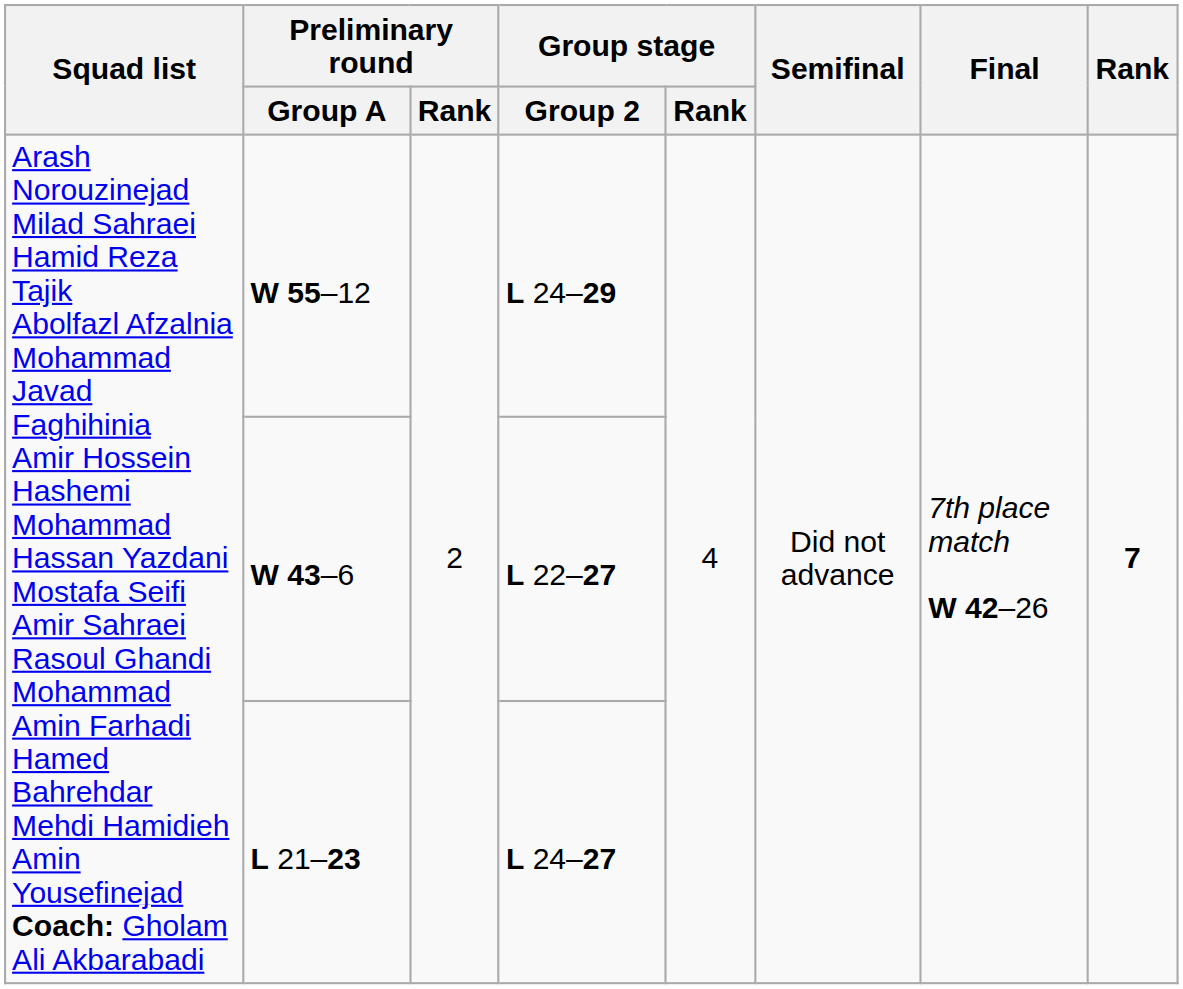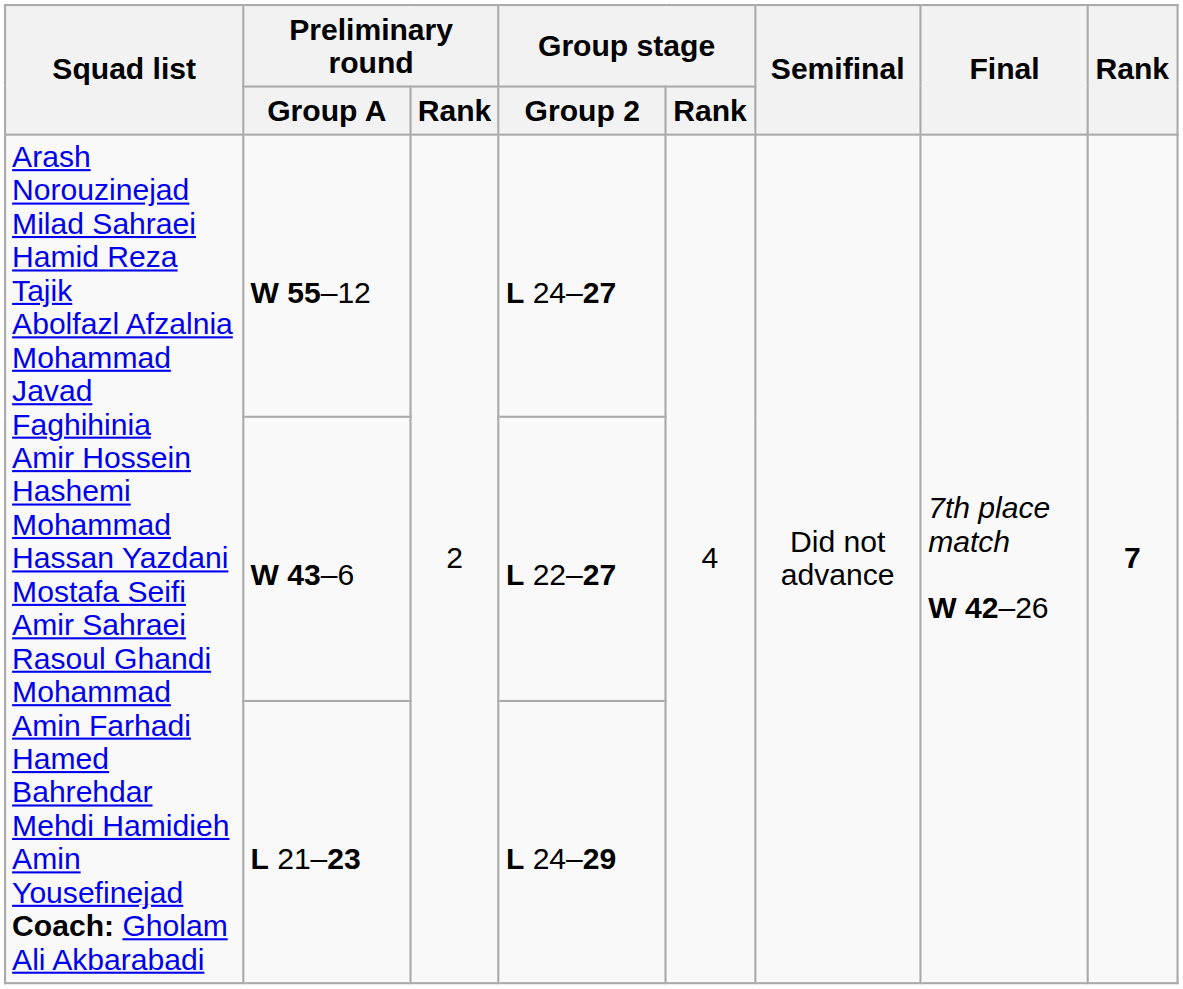 <table class="wikitable" width="90%" style="text-align:left; font-size:90%">
 <tr>
 <th rowspan="2" width="20%">Squad list</th>
 <th colspan="2">Preliminary round</th>
 <th colspan="2">Group stage</th>
 <th rowspan="2" width="14%">Semifinal</th>
 <th rowspan="2" width="14%">Final</th>
 <th rowspan="2" width="5%">Rank</th>
 </tr>
 <tr>
 <th width="14%">Group A</th>
 <th width="5%">Rank</th>
 <th width="14%">Group 2</th>
 <th width="5%">Rank</th>
 </tr>
 <tr>
 <td rowspan="3"><a href='#'>Arash Norouzinejad</a><br><a href='#'>Milad Sahraei</a><br><a href='#'>Hamid Reza Tajik</a><br><a href='#'>Abolfazl Afzalnia</a><br><a href='#'>Mohammad Javad Faghihinia</a><br><a href='#'>Amir Hossein Hashemi</a><br><a href='#'>Mohammad Hassan Yazdani</a><br><a href='#'>Mostafa Seifi</a><br><a href='#'>Amir Sahraei</a><br><a href='#'>Rasoul Ghandi</a><br><a href='#'>Mohammad Amin Farhadi</a><br><a href='#'>Hamed Bahrehdar</a><br><a href='#'>Mehdi Hamidieh</a><br><a href='#'>Amin Yousefinejad</a><br><strong>Coach:</strong> <a href='#'>Gholam Ali Akbarabadi</a></td>
 <td><br><strong>W</strong> <strong>55</strong>–12</td>
 <td rowspan="3" align=center>2 <strong></strong></td>
-<td><br><strong>L</strong> 24–<strong>29</strong></td>
+<td><br><strong>L</strong> 24–<strong>27</strong></td>
 <td rowspan="3" align=center>4</td>
 <td rowspan="3" align=center>Did not advance</td>
 <td rowspan="3"><em>7th place match</em><br><br><strong>W</strong> <strong>42</strong>–26</td>
 <td rowspan="3" align="center"><strong>7</strong></td>
 </tr>
 <tr>
 <td><br><strong>W</strong> <strong>43</strong>–6</td>
 <td><br><strong>L</strong> 22–<strong>27</strong></td>
 </tr>
 <tr>
 <td><br><strong>L</strong> 21–<strong>23</strong></td>
-<td><br><strong>L</strong> 24–<strong>27</strong></td>
+<td><br><strong>L</strong> 24–<strong>29</strong></td>
 </tr>
 </table>
